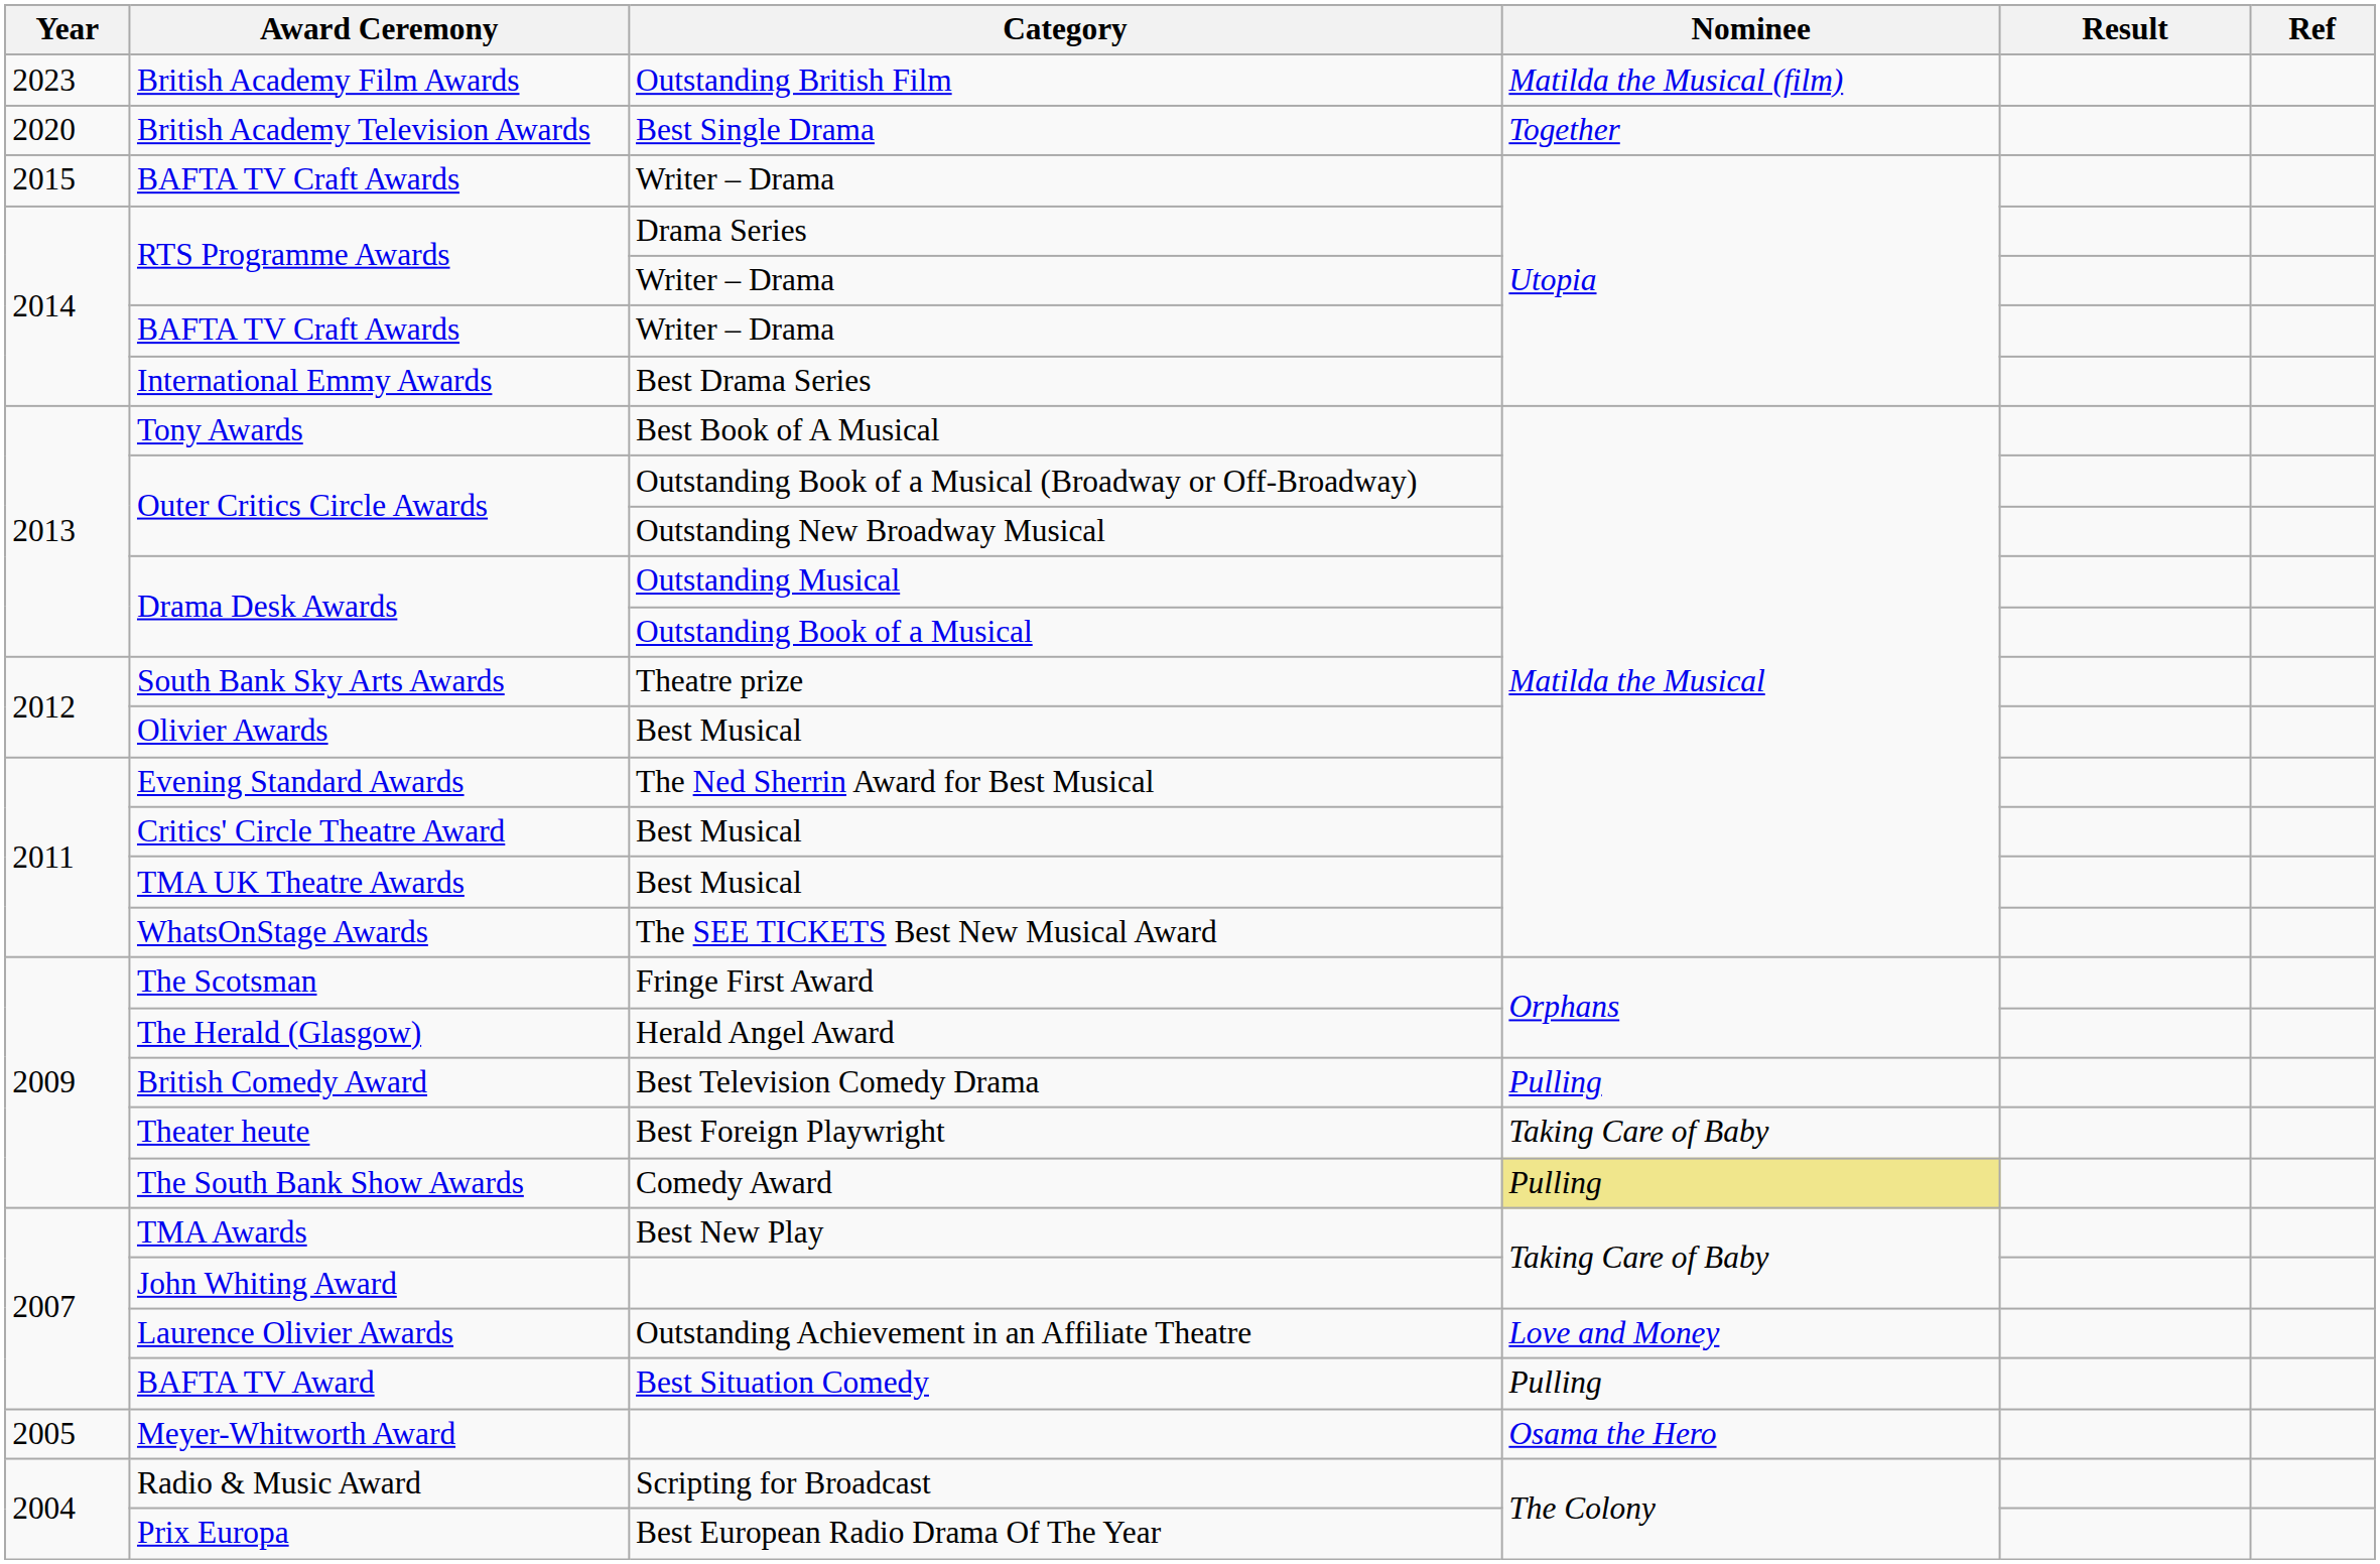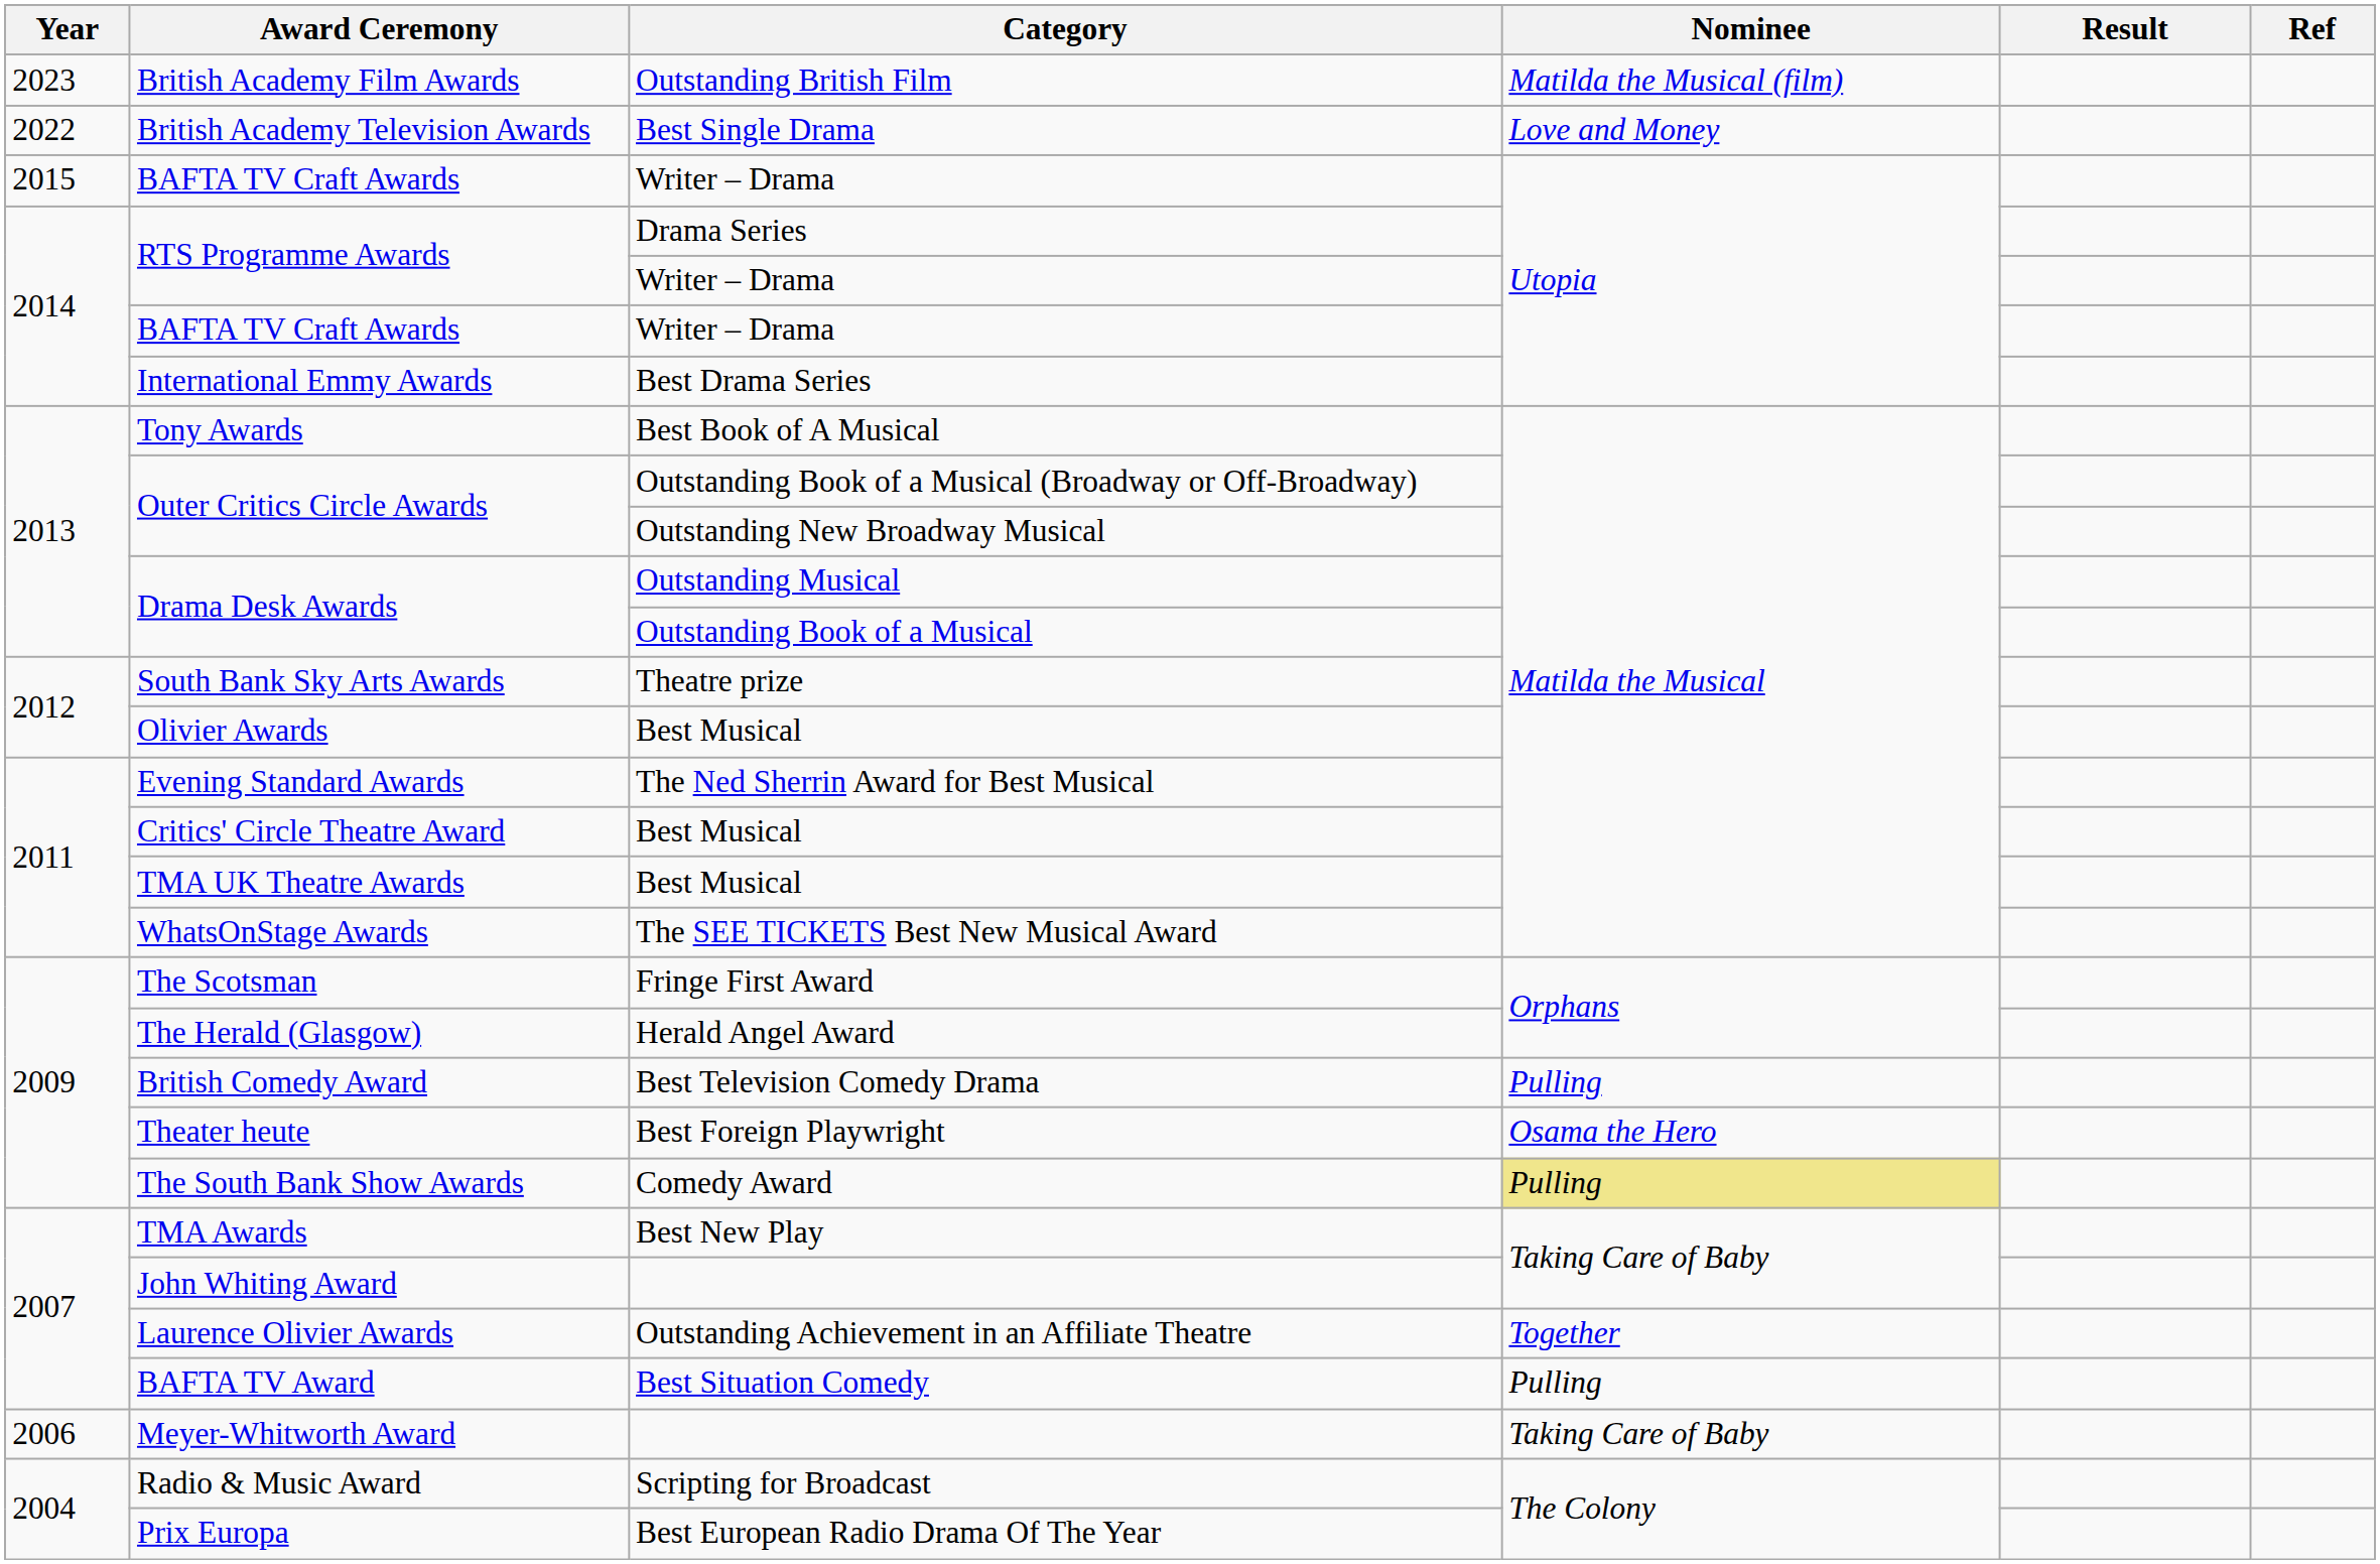 <table class="wikitable" width="95%">
 <tr>
 <th width="5%">Year</th>
 <th width="20%">Award Ceremony</th>
 <th width="35%">Category</th>
 <th width="20%">Nominee</th>
 <th width="10%">Result</th>
 <th width="5%">Ref</th>
 </tr>
 <tr>
 <td>2023</td>
 <td><a href='#'>British Academy Film Awards</a></td>
 <td><a href='#'>Outstanding British Film</a></td>
 <td><em><a href='#'>Matilda the Musical (film)</a></em></td>
 <td></td>
 <td></td>
 </tr>
 <tr>
-<td>2020</td>
+<td>2022</td>
 <td><a href='#'>British Academy Television Awards</a></td>
 <td><a href='#'>Best Single Drama</a></td>
-<td><em><a href='#'>Together</a></em></td>
+<td><em><a href='#'>Love and Money</a></em></td>
 <td></td>
 <td></td>
 </tr>
 <tr>
 <td>2015</td>
 <td><a href='#'>BAFTA TV Craft Awards</a></td>
 <td>Writer – Drama</td>
 <td rowspan=5><em><a href='#'>Utopia</a></em></td>
 <td></td>
 <td></td>
 </tr>
 <tr>
 <td rowspan=4>2014</td>
 <td rowspan=2><a href='#'>RTS Programme Awards</a></td>
 <td>Drama Series</td>
 <td></td>
 <td></td>
 </tr>
 <tr>
 <td>Writer – Drama</td>
 <td></td>
 <td></td>
 </tr>
 <tr>
 <td><a href='#'>BAFTA TV Craft Awards</a></td>
 <td>Writer – Drama</td>
 <td></td>
 <td></td>
 </tr>
 <tr>
 <td><a href='#'>International Emmy Awards</a></td>
 <td>Best Drama Series</td>
 <td></td>
 <td></td>
 </tr>
 <tr>
 <td rowspan=5>2013</td>
 <td><a href='#'>Tony Awards</a></td>
 <td>Best Book of A Musical</td>
 <td rowspan=11><em><a href='#'>Matilda the Musical</a></em></td>
 <td></td>
 <td></td>
 </tr>
 <tr>
 <td rowspan=2><a href='#'>Outer Critics Circle Awards</a></td>
 <td>Outstanding Book of a Musical (Broadway or Off-Broadway)</td>
 <td></td>
 <td></td>
 </tr>
 <tr>
 <td>Outstanding New Broadway Musical</td>
 <td></td>
 <td></td>
 </tr>
 <tr>
 <td rowspan=2><a href='#'>Drama Desk Awards</a></td>
 <td><a href='#'>Outstanding Musical</a></td>
 <td></td>
 <td></td>
 </tr>
 <tr>
 <td><a href='#'>Outstanding Book of a Musical</a></td>
 <td></td>
 <td></td>
 </tr>
 <tr>
 <td rowspan=2>2012</td>
 <td><a href='#'>South Bank Sky Arts Awards</a></td>
 <td>Theatre prize</td>
 <td></td>
 <td></td>
 </tr>
 <tr>
 <td><a href='#'>Olivier Awards</a></td>
 <td>Best Musical</td>
 <td></td>
 <td></td>
 </tr>
 <tr>
 <td rowspan=4>2011</td>
 <td><a href='#'>Evening Standard Awards</a></td>
 <td>The <a href='#'>Ned Sherrin</a> Award for Best Musical</td>
 <td></td>
 <td></td>
 </tr>
 <tr>
 <td><a href='#'>Critics' Circle Theatre Award</a></td>
 <td>Best Musical</td>
 <td></td>
 <td></td>
 </tr>
 <tr>
 <td><a href='#'>TMA UK Theatre Awards</a></td>
 <td>Best Musical</td>
 <td></td>
 <td></td>
 </tr>
 <tr>
 <td><a href='#'>WhatsOnStage Awards</a></td>
 <td>The <a href='#'>SEE TICKETS</a> Best New Musical Award</td>
 <td></td>
 <td></td>
 </tr>
 <tr>
 <td rowspan=5>2009</td>
 <td><a href='#'>The Scotsman</a></td>
 <td>Fringe First Award</td>
 <td rowspan=2><em><a href='#'>Orphans</a></em></td>
 <td></td>
 <td></td>
 </tr>
 <tr>
 <td><a href='#'>The Herald (Glasgow)</a></td>
 <td>Herald Angel Award</td>
 <td></td>
 <td></td>
 </tr>
 <tr>
 <td><a href='#'>British Comedy Award</a></td>
 <td>Best Television Comedy Drama</td>
 <td><em><a href='#'>Pulling</a></em></td>
 <td></td>
 <td></td>
 </tr>
 <tr>
 <td><a href='#'>Theater heute</a></td>
 <td>Best Foreign Playwright</td>
-<td><em>Taking Care of Baby</em></td>
+<td><em><a href='#'>Osama the Hero</a></em></td>
 <td></td>
 <td></td>
 </tr>
 <tr>
 <td><a href='#'>The South Bank Show Awards</a></td>
 <td>Comedy Award</td>
 <td style="background: khaki;"><em>Pulling</em></td>
 <td></td>
 <td></td>
 </tr>
 <tr>
 <td rowspan=4>2007</td>
 <td><a href='#'>TMA Awards</a></td>
 <td>Best New Play</td>
 <td rowspan=2><em>Taking Care of Baby</em></td>
 <td></td>
 <td></td>
 </tr>
 <tr>
 <td><a href='#'>John Whiting Award</a></td>
 <td></td>
 <td></td>
 <td></td>
 </tr>
 <tr>
 <td><a href='#'>Laurence Olivier Awards</a></td>
 <td>Outstanding Achievement in an Affiliate Theatre</td>
-<td><em><a href='#'>Love and Money</a></em></td>
+<td><em><a href='#'>Together</a></em></td>
 <td></td>
 <td></td>
 </tr>
 <tr>
 <td><a href='#'>BAFTA TV Award</a></td>
 <td><a href='#'>Best Situation Comedy</a></td>
 <td><em>Pulling</em></td>
 <td></td>
 <td></td>
 </tr>
 <tr>
-<td>2005</td>
+<td>2006</td>
 <td><a href='#'>Meyer-Whitworth Award</a></td>
 <td></td>
-<td><em><a href='#'>Osama the Hero</a></em></td>
+<td><em>Taking Care of Baby</em></td>
 <td></td>
 <td></td>
 </tr>
 <tr>
 <td rowspan=2>2004</td>
 <td>Radio & Music Award</td>
 <td>Scripting for Broadcast</td>
 <td rowspan=2><em>The Colony</em></td>
 <td></td>
 <td></td>
 </tr>
 <tr>
 <td><a href='#'>Prix Europa</a></td>
 <td>Best European Radio Drama Of The Year</td>
 <td></td>
 <td></td>
 </tr>
 </table>
